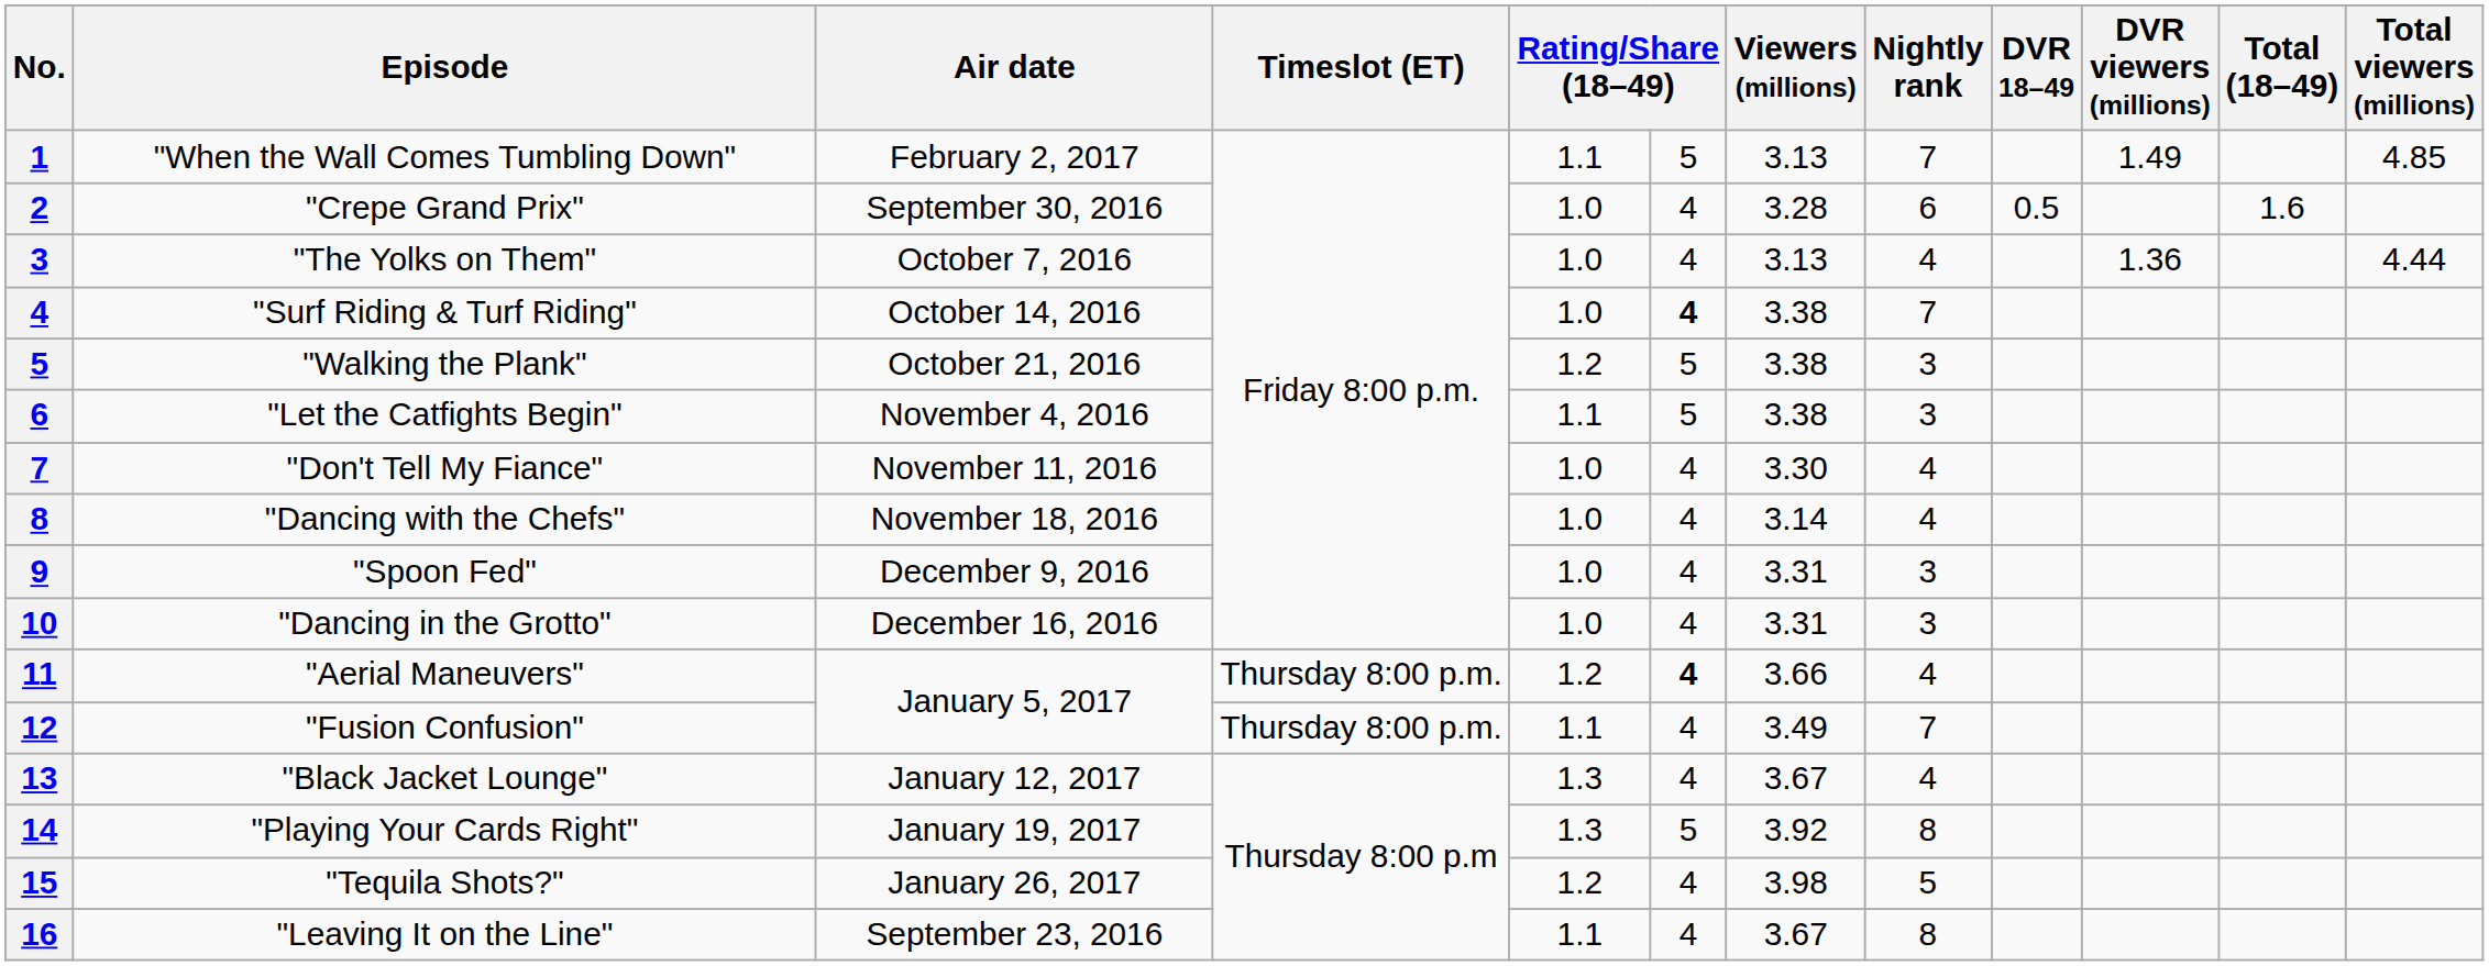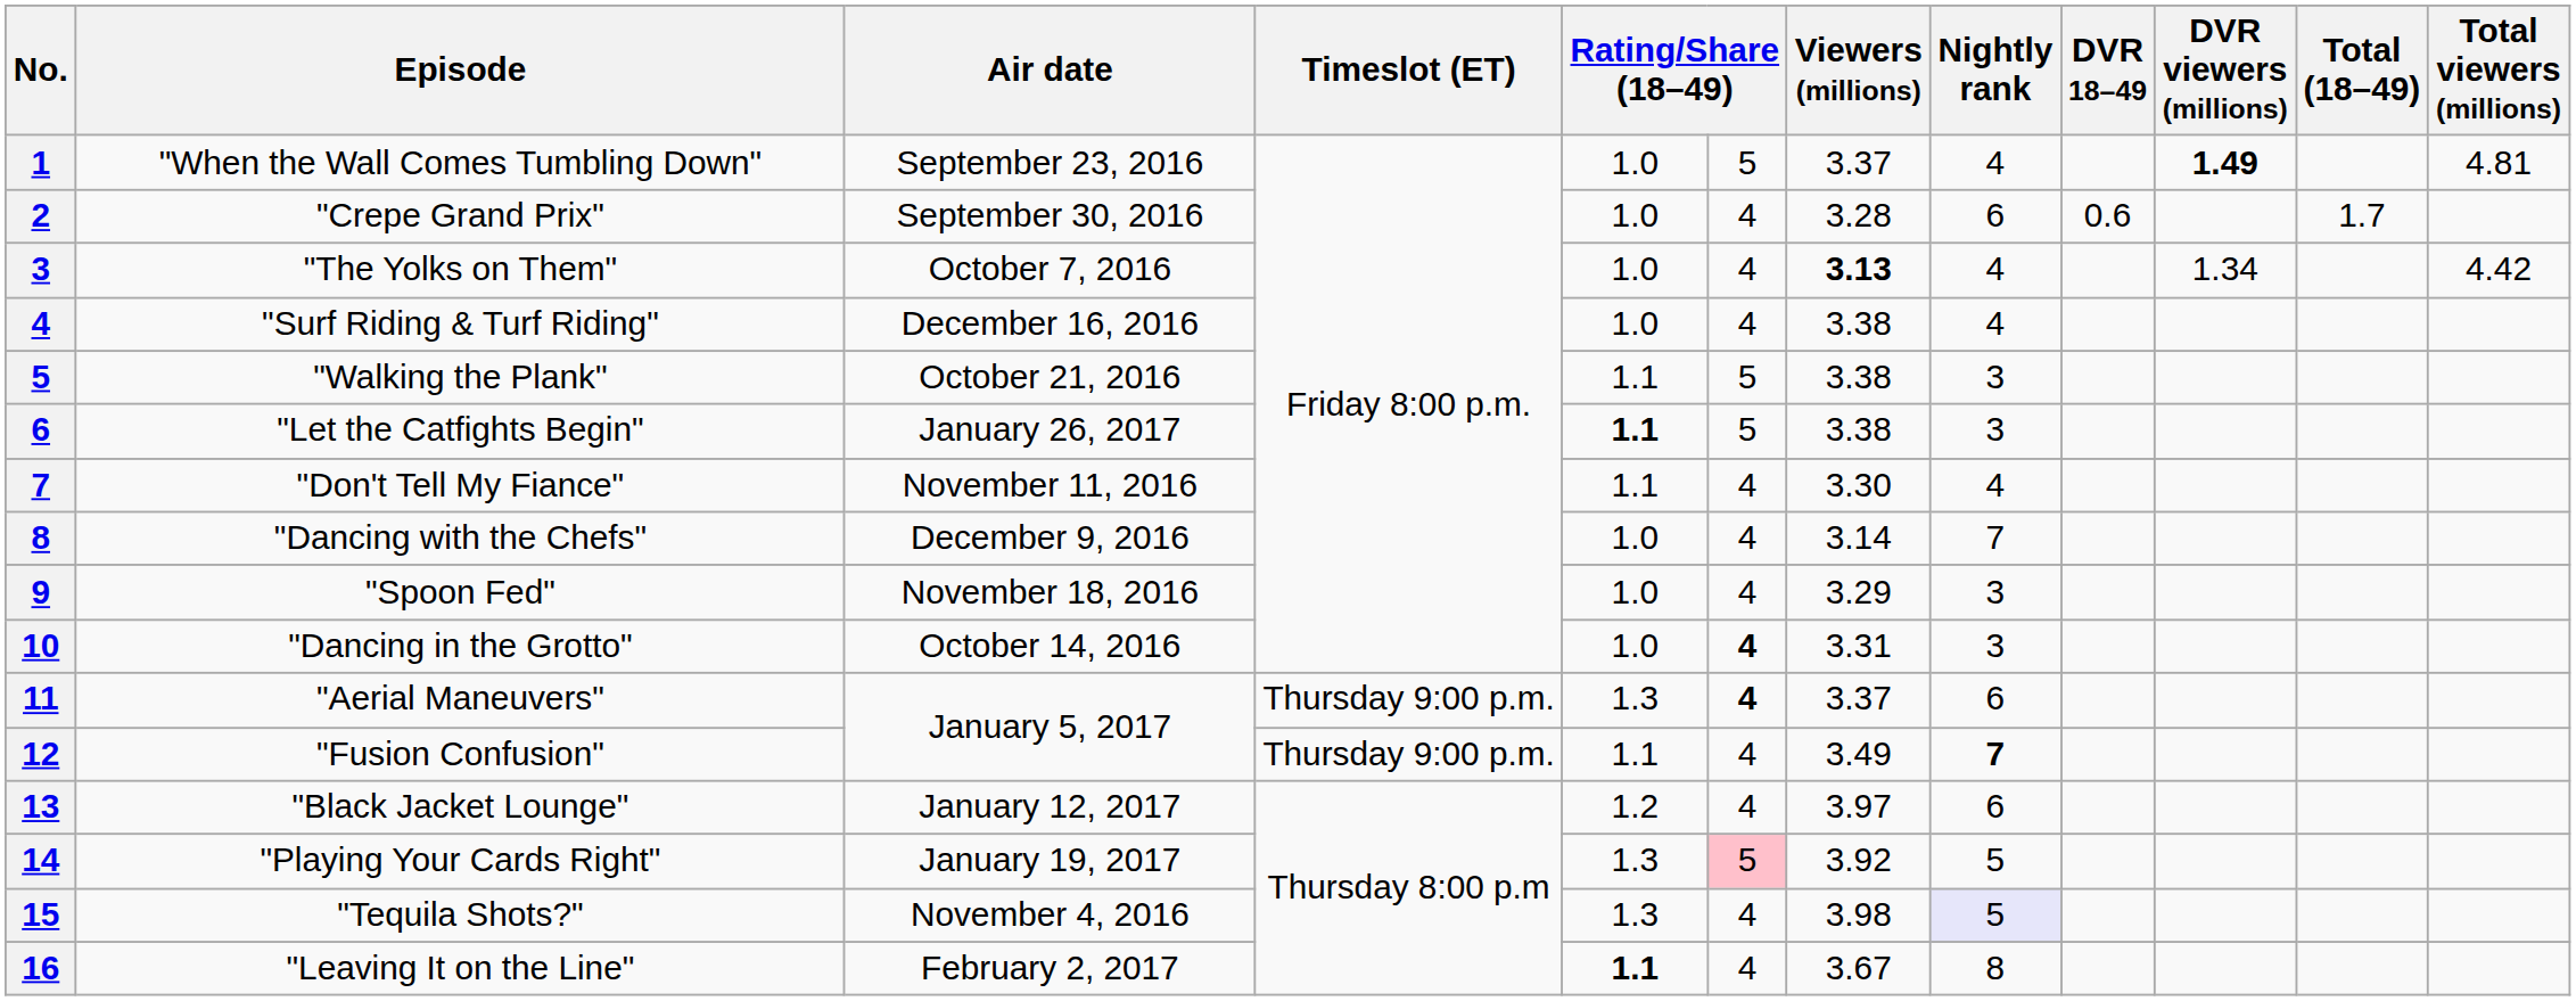 <table class="wikitable" style="text-align:center;">
 <tr>
 <th>No.</th>
 <th style="width:30%;">Episode</th>
 <th style="width:16%;">Air date</th>
 <th>Timeslot (ET)</th>
 <th colspan=2><a href='#'>Rating/Share</a><br>(18–49)</th>
 <th>Viewers<br><small>(millions)</small></th>
 <th>Nightly<br>rank</th>
 <th>DVR <br><small>18–49</small></th>
 <th>DVR<br>viewers<br><small>(millions)</small></th>
 <th>Total<br>(18–49)</th>
 <th>Total<br>viewers<br><small>(millions)</small></th>
 </tr>
 <tr>
 <th><a href='#'>1</a></th>
 <td>"When the Wall Comes Tumbling Down"</td>
-<td>February 2, 2017</td>
+<td>September 23, 2016</td>
 <td rowspan="10">Friday 8:00 p.m.</td>
-<td>1.1</td>
+<td>1.0</td>
 <td>5</td>
-<td>3.13</td>
-<td>7</td>
+<td>3.37</td>
+<td>4</td>
 <td></td>
-<td>1.49</td>
+<td><strong>1.49</strong></td>
 <td></td>
-<td>4.85</td>
+<td>4.81</td>
 </tr>
 <tr>
 <th><a href='#'>2</a></th>
 <td>"Crepe Grand Prix"</td>
 <td>September 30, 2016</td>
 <td>1.0</td>
 <td>4</td>
 <td>3.28</td>
 <td>6</td>
-<td>0.5</td>
+<td>0.6</td>
 <td></td>
-<td>1.6</td>
+<td>1.7</td>
 <td></td>
 </tr>
 <tr>
 <th><a href='#'>3</a></th>
 <td>"The Yolks on Them"</td>
 <td>October 7, 2016</td>
 <td>1.0</td>
 <td>4</td>
-<td>3.13</td>
+<td><strong>3.13</strong></td>
 <td>4</td>
 <td></td>
-<td>1.36</td>
+<td>1.34</td>
 <td></td>
-<td>4.44</td>
+<td>4.42</td>
 </tr>
 <tr>
 <th><a href='#'>4</a></th>
 <td>"Surf Riding & Turf Riding"</td>
-<td>October 14, 2016</td>
+<td>December 16, 2016</td>
 <td>1.0</td>
-<td><strong>4</strong></td>
+<td>4</td>
 <td>3.38</td>
-<td>7</td>
+<td>4</td>
 <td></td>
 <td></td>
 <td></td>
 <td></td>
 </tr>
 <tr>
 <th><a href='#'>5</a></th>
 <td>"Walking the Plank"</td>
 <td>October 21, 2016</td>
-<td>1.2</td>
+<td>1.1</td>
 <td>5</td>
 <td>3.38</td>
 <td>3</td>
 <td></td>
 <td></td>
 <td></td>
 <td></td>
 </tr>
 <tr>
 <th><a href='#'>6</a></th>
 <td>"Let the Catfights Begin"</td>
-<td>November 4, 2016</td>
-<td>1.1</td>
+<td>January 26, 2017</td>
+<td><strong>1.1</strong></td>
 <td>5</td>
 <td>3.38</td>
 <td>3</td>
 <td></td>
 <td></td>
 <td></td>
 <td></td>
 </tr>
 <tr>
 <th><a href='#'>7</a></th>
 <td>"Don't Tell My Fiance"</td>
 <td>November 11, 2016</td>
-<td>1.0</td>
+<td>1.1</td>
 <td>4</td>
 <td>3.30</td>
 <td>4</td>
 <td></td>
 <td></td>
 <td></td>
 <td></td>
 </tr>
 <tr>
 <th><a href='#'>8</a></th>
 <td>"Dancing with the Chefs"</td>
-<td>November 18, 2016</td>
+<td>December 9, 2016</td>
 <td>1.0</td>
 <td>4</td>
 <td>3.14</td>
-<td>4</td>
+<td>7</td>
 <td></td>
 <td></td>
 <td></td>
 <td></td>
 </tr>
 <tr>
 <th><a href='#'>9</a></th>
 <td>"Spoon Fed"</td>
-<td>December 9, 2016</td>
+<td>November 18, 2016</td>
 <td>1.0</td>
 <td>4</td>
-<td>3.31</td>
+<td>3.29</td>
 <td>3</td>
 <td></td>
 <td></td>
 <td></td>
 <td></td>
 </tr>
 <tr>
 <th><a href='#'>10</a></th>
 <td>"Dancing in the Grotto"</td>
-<td>December 16, 2016</td>
+<td>October 14, 2016</td>
 <td>1.0</td>
-<td>4</td>
+<td><strong>4</strong></td>
 <td>3.31</td>
 <td>3</td>
 <td></td>
 <td></td>
 <td></td>
 <td></td>
 </tr>
 <tr>
 <th><a href='#'>11</a></th>
 <td>"Aerial Maneuvers"</td>
 <td rowspan="2">January 5, 2017</td>
-<td>Thursday 8:00 p.m.</td>
-<td>1.2</td>
+<td>Thursday 9:00 p.m.</td>
+<td>1.3</td>
 <td><strong>4</strong></td>
-<td>3.66</td>
-<td>4</td>
+<td>3.37</td>
+<td>6</td>
 <td></td>
 <td></td>
 <td></td>
 <td></td>
 </tr>
 <tr>
 <th><a href='#'>12</a></th>
 <td>"Fusion Confusion"</td>
-<td>Thursday 8:00 p.m.</td>
+<td>Thursday 9:00 p.m.</td>
 <td>1.1</td>
 <td>4</td>
 <td>3.49</td>
-<td>7</td>
+<td><strong>7</strong></td>
 <td></td>
 <td></td>
 <td></td>
 <td></td>
 </tr>
 <tr>
 <th><a href='#'>13</a></th>
 <td>"Black Jacket Lounge"</td>
 <td>January 12, 2017</td>
 <td rowspan="4">Thursday 8:00 p.m</td>
-<td>1.3</td>
+<td>1.2</td>
 <td>4</td>
-<td>3.67</td>
-<td>4</td>
+<td>3.97</td>
+<td>6</td>
 <td></td>
 <td></td>
 <td></td>
 <td></td>
 </tr>
 <tr>
 <th><a href='#'>14</a></th>
 <td>"Playing Your Cards Right"</td>
 <td>January 19, 2017</td>
 <td>1.3</td>
+<td style="background: pink;">5</td>
+<td>3.92</td>
 <td>5</td>
-<td>3.92</td>
-<td>8</td>
 <td></td>
 <td></td>
 <td></td>
 <td></td>
 </tr>
 <tr>
 <th><a href='#'>15</a></th>
 <td>"Tequila Shots?"</td>
-<td>January 26, 2017</td>
-<td>1.2</td>
+<td>November 4, 2016</td>
+<td>1.3</td>
 <td>4</td>
 <td>3.98</td>
-<td>5</td>
+<td style="background: lavender;">5</td>
 <td></td>
 <td></td>
 <td></td>
 <td></td>
 </tr>
 <tr>
 <th><a href='#'>16</a></th>
 <td>"Leaving It on the Line"</td>
-<td>September 23, 2016</td>
-<td>1.1</td>
+<td>February 2, 2017</td>
+<td><strong>1.1</strong></td>
 <td>4</td>
 <td>3.67</td>
 <td>8</td>
 <td></td>
 <td></td>
 <td></td>
 <td></td>
 </tr>
 </table>
